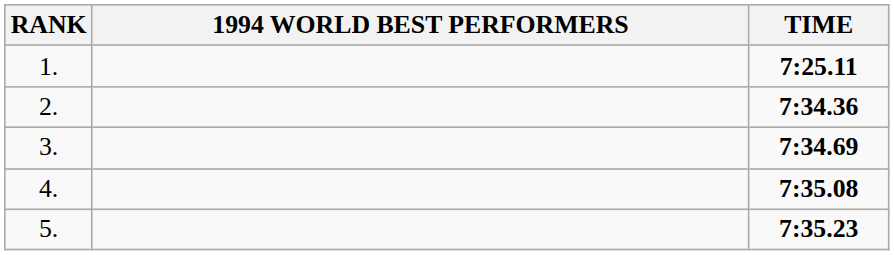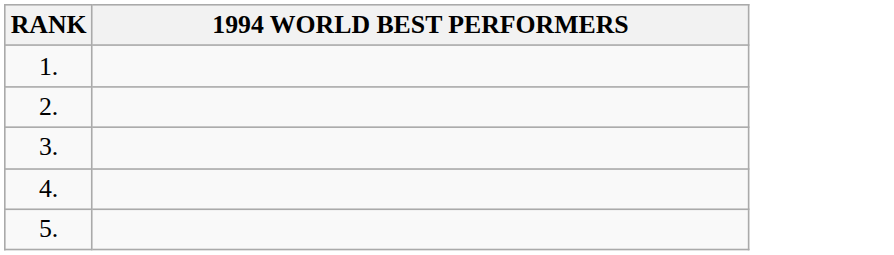 <table class=wikitable>
 <tr>
 <th>RANK</th>
 <th align="center" style="width: 25em">1994 WORLD BEST PERFORMERS</th>
-<th align="center" style="width: 5em">TIME</th>
 </tr>
 <tr>
 <td align="center">1.</td>
 <td></td>
-<td align="center"><strong>7:25.11</strong></td>
 </tr>
 <tr>
 <td align="center">2.</td>
 <td></td>
-<td align="center"><strong>7:34.36</strong></td>
 </tr>
 <tr>
 <td align="center">3.</td>
 <td></td>
-<td align="center"><strong>7:34.69</strong></td>
 </tr>
 <tr>
 <td align="center">4.</td>
 <td></td>
-<td align="center"><strong>7:35.08</strong></td>
 </tr>
 <tr>
 <td align="center">5.</td>
 <td></td>
-<td align="center"><strong>7:35.23</strong></td>
 </tr>
 </table>
